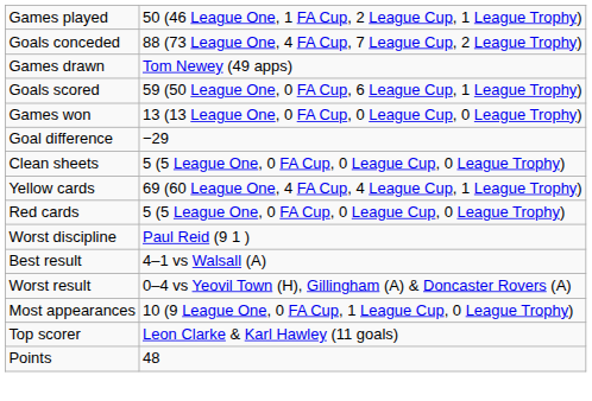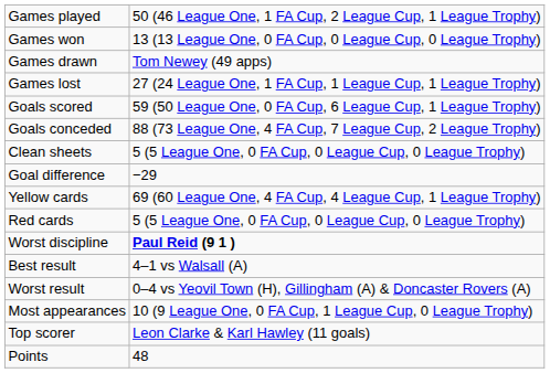 <table class="wikitable">
 <tr>
 <td>Games played</td>
 <td>50 (46 <a href='#'>League One</a>, 1 <a href='#'>FA Cup</a>, 2 <a href='#'>League Cup</a>, 1 <a href='#'>League Trophy</a>)</td>
 </tr>
 <tr>
-<td>Goals conceded</td>
-<td>88 (73 <a href='#'>League One</a>, 4 <a href='#'>FA Cup</a>, 7 <a href='#'>League Cup</a>, 2 <a href='#'>League Trophy</a>)</td>
+<td>Games won</td>
+<td>13 (13 <a href='#'>League One</a>, 0 <a href='#'>FA Cup</a>, 0 <a href='#'>League Cup</a>, 0 <a href='#'>League Trophy</a>)</td>
 </tr>
 <tr>
 <td>Games drawn</td>
 <td><a href='#'>Tom Newey</a> (49 apps)</td>
 </tr>
 <tr>
+<td>Games lost</td>
+<td>27 (24 <a href='#'>League One</a>, 1 <a href='#'>FA Cup</a>, 1 <a href='#'>League Cup</a>, 1 <a href='#'>League Trophy</a>)</td>
+</tr>
+<tr>
 <td>Goals scored</td>
 <td>59 (50 <a href='#'>League One</a>, 0 <a href='#'>FA Cup</a>, 6 <a href='#'>League Cup</a>, 1 <a href='#'>League Trophy</a>)</td>
 </tr>
 <tr>
-<td>Games won</td>
-<td>13 (13 <a href='#'>League One</a>, 0 <a href='#'>FA Cup</a>, 0 <a href='#'>League Cup</a>, 0 <a href='#'>League Trophy</a>)</td>
+<td>Goals conceded</td>
+<td>88 (73 <a href='#'>League One</a>, 4 <a href='#'>FA Cup</a>, 7 <a href='#'>League Cup</a>, 2 <a href='#'>League Trophy</a>)</td>
+</tr>
+<tr>
+<td>Clean sheets</td>
+<td>5 (5 <a href='#'>League One</a>, 0 <a href='#'>FA Cup</a>, 0 <a href='#'>League Cup</a>, 0 <a href='#'>League Trophy</a>)</td>
 </tr>
 <tr>
 <td>Goal difference</td>
 <td>−29</td>
-</tr>
-<tr>
-<td>Clean sheets</td>
-<td>5 (5 <a href='#'>League One</a>, 0 <a href='#'>FA Cup</a>, 0 <a href='#'>League Cup</a>, 0 <a href='#'>League Trophy</a>)</td>
 </tr>
 <tr>
 <td>Yellow cards</td>
 <td>69 (60 <a href='#'>League One</a>, 4 <a href='#'>FA Cup</a>, 4 <a href='#'>League Cup</a>, 1 <a href='#'>League Trophy</a>)</td>
 </tr>
 <tr>
 <td>Red cards</td>
 <td>5 (5 <a href='#'>League One</a>, 0 <a href='#'>FA Cup</a>, 0 <a href='#'>League Cup</a>, 0 <a href='#'>League Trophy</a>)</td>
 </tr>
 <tr>
 <td>Worst discipline</td>
-<td><a href='#'>Paul Reid</a> (9  1 )</td>
+<td><strong><a href='#'>Paul Reid</a> (9  1 )</strong></td>
 </tr>
 <tr>
 <td>Best result</td>
 <td>4–1 vs <a href='#'>Walsall</a> (A)</td>
 </tr>
 <tr>
 <td>Worst result</td>
 <td>0–4 vs <a href='#'>Yeovil Town</a> (H), <a href='#'>Gillingham</a> (A) & <a href='#'>Doncaster Rovers</a> (A)</td>
 </tr>
 <tr>
 <td>Most appearances</td>
 <td>10 (9 <a href='#'>League One</a>, 0 <a href='#'>FA Cup</a>, 1 <a href='#'>League Cup</a>, 0 <a href='#'>League Trophy</a>)</td>
 </tr>
 <tr>
 <td>Top scorer</td>
 <td><a href='#'>Leon Clarke</a> & <a href='#'>Karl Hawley</a> (11 goals)</td>
 </tr>
 <tr>
 <td>Points</td>
 <td>48</td>
 </tr>
 </table>
